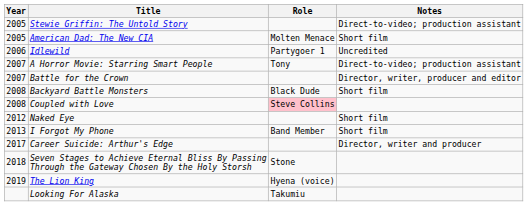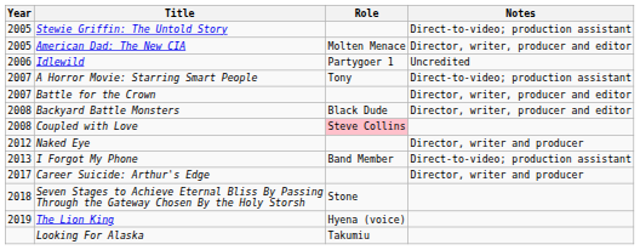 <table class="wikitable unsortable">
 <tr>
 <th>Year</th>
 <th>Title</th>
 <th>Role</th>
 <th>Notes</th>
 </tr>
 <tr>
 <td>2005</td>
 <td><em><a href='#'>Stewie Griffin: The Untold Story</a></em></td>
 <td></td>
 <td>Direct-to-video; production assistant</td>
 </tr>
 <tr>
 <td>2005</td>
 <td><em><a href='#'>American Dad: The New CIA</a></em></td>
 <td>Molten Menace</td>
-<td>Short film</td>
+<td>Director, writer, producer and editor</td>
 </tr>
 <tr>
 <td>2006</td>
 <td><em><a href='#'>Idlewild</a></em></td>
 <td>Partygoer 1</td>
 <td>Uncredited</td>
 </tr>
 <tr>
 <td>2007</td>
 <td><em>A Horror Movie: Starring Smart People</em></td>
 <td>Tony</td>
 <td>Direct-to-video; production assistant</td>
 </tr>
 <tr>
 <td>2007</td>
 <td><em>Battle for the Crown</em></td>
 <td></td>
 <td>Director, writer, producer and editor</td>
 </tr>
 <tr>
 <td>2008</td>
 <td><em>Backyard Battle Monsters</em></td>
 <td>Black Dude</td>
-<td>Short film</td>
+<td>Director, writer, producer and editor</td>
 </tr>
 <tr>
 <td>2008</td>
 <td><em>Coupled with Love</em></td>
 <td style="background: pink;">Steve Collins</td>
 <td></td>
 </tr>
 <tr>
 <td>2012</td>
 <td><em>Naked Eye</em></td>
 <td></td>
-<td>Short film</td>
+<td>Director, writer and producer</td>
 </tr>
 <tr>
 <td>2013</td>
 <td><em>I Forgot My Phone</em></td>
 <td>Band Member</td>
-<td>Short film</td>
+<td>Direct-to-video; production assistant</td>
 </tr>
 <tr>
 <td>2017</td>
 <td><em>Career Suicide: Arthur's Edge</em></td>
 <td></td>
 <td>Director, writer and producer</td>
 </tr>
 <tr>
 <td>2018</td>
 <td><em>Seven Stages to Achieve Eternal Bliss By Passing<br>Through the Gateway Chosen By the Holy Storsh</em></td>
 <td>Stone</td>
 <td></td>
 </tr>
 <tr>
 <td>2019</td>
 <td><em><a href='#'>The Lion King</a></em></td>
 <td>Hyena (voice)</td>
 <td></td>
 </tr>
 <tr>
 <td></td>
 <td><em>Looking For Alaska</em></td>
 <td>Takumiu</td>
 </tr>
 </table>
